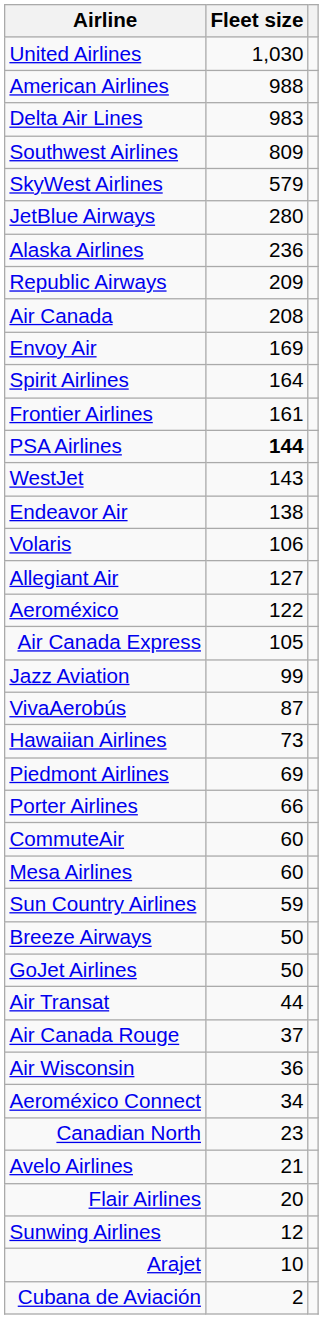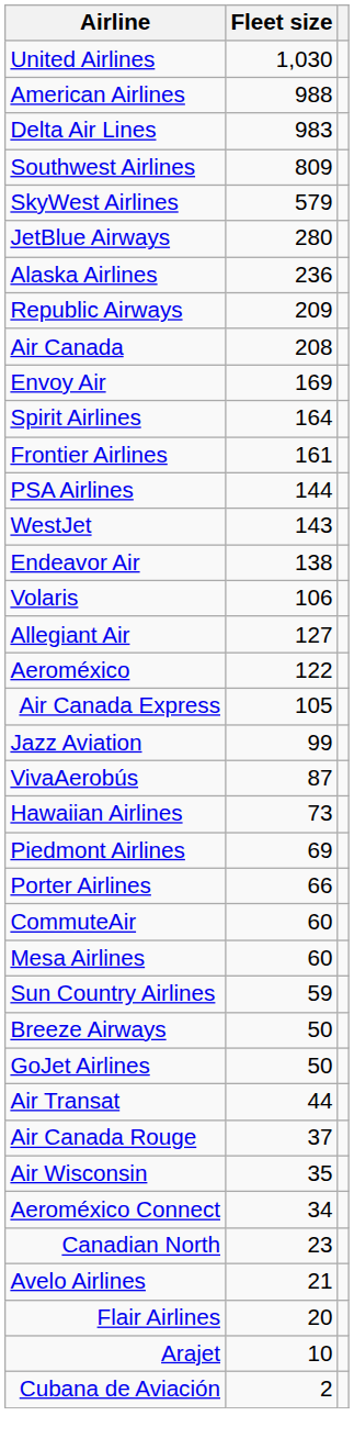 <table class="wikitable sortable static-row-numbers" style="text-align:right;">
 <tr>
 <th>Airline</th>
 <th data-sort-type="number">Fleet size</th>
 <th></th>
 </tr>
 <tr>
 <td style=text-align:left><a href='#'>United Airlines</a></td>
 <td align=right>1,030</td>
 <td></td>
 </tr>
 <tr>
 <td style="text-align:left"><a href='#'>American Airlines</a></td>
 <td align="right">988</td>
 <td></td>
 </tr>
 <tr>
 <td style="text-align:left"><a href='#'>Delta Air Lines</a></td>
 <td align="right">983</td>
 <td></td>
 </tr>
 <tr>
 <td style=text-align:left><a href='#'>Southwest Airlines</a></td>
 <td align=right>809</td>
 <td></td>
 </tr>
 <tr>
 <td style=text-align:left><a href='#'>SkyWest Airlines</a></td>
 <td align=right>579</td>
 <td></td>
 </tr>
 <tr>
 <td style="text-align:left"><a href='#'>JetBlue Airways</a></td>
 <td align="right">280</td>
 <td></td>
 </tr>
 <tr>
 <td style="text-align:left"><a href='#'>Alaska Airlines</a></td>
 <td align="right">236</td>
 <td></td>
 </tr>
 <tr>
 <td style="text-align:left"><a href='#'>Republic Airways</a></td>
 <td>209</td>
 <td></td>
 </tr>
 <tr>
 <td style="text-align:left"><a href='#'>Air Canada</a></td>
 <td align="right">208</td>
 <td></td>
 </tr>
 <tr>
 <td style="text-align:left"><a href='#'>Envoy Air</a></td>
 <td>169</td>
 <td></td>
 </tr>
 <tr>
 <td style="text-align:left"><a href='#'>Spirit Airlines</a></td>
 <td align="right">164</td>
 <td></td>
 </tr>
 <tr>
 <td style="text-align:left"><a href='#'>Frontier Airlines</a></td>
 <td>161</td>
 <td></td>
 </tr>
 <tr>
 <td style="text-align:left"><a href='#'>PSA Airlines</a></td>
-<td align="right"><strong>144</strong></td>
+<td align="right">144</td>
 <td></td>
 </tr>
 <tr>
 <td style="text-align:left"><a href='#'>WestJet</a></td>
 <td align="right">143</td>
 <td></td>
 </tr>
 <tr>
 <td style="text-align:left"><a href='#'>Endeavor Air</a></td>
 <td align="right">138</td>
 <td></td>
 </tr>
 <tr>
 <td style="text-align:left"><a href='#'>Volaris</a></td>
 <td>106</td>
 <td></td>
 </tr>
 <tr>
 <td style="text-align:left"><a href='#'>Allegiant Air</a></td>
 <td>127</td>
 <td></td>
 </tr>
 <tr>
 <td style="text-align:left"><a href='#'>Aeroméxico</a></td>
 <td align="right">122</td>
 <td></td>
 </tr>
 <tr>
 <td><a href='#'>Air Canada Express</a></td>
 <td>105</td>
 <td></td>
 </tr>
 <tr>
 <td style="text-align:left"><a href='#'>Jazz Aviation</a></td>
 <td align="right">99</td>
 <td></td>
 </tr>
 <tr>
 <td style="text-align:left"><a href='#'>VivaAerobús</a></td>
 <td>87</td>
 <td></td>
 </tr>
 <tr>
 <td style="text-align:left"><a href='#'>Hawaiian Airlines</a></td>
 <td>73</td>
 <td></td>
 </tr>
 <tr>
 <td style="text-align:left"><a href='#'>Piedmont Airlines</a></td>
 <td align="right">69</td>
 <td></td>
 </tr>
 <tr>
 <td style="text-align:left"><a href='#'>Porter Airlines</a></td>
 <td align="right">66</td>
 <td></td>
 </tr>
 <tr>
 <td style="text-align:left"><a href='#'>CommuteAir</a></td>
 <td align="right">60</td>
 <td></td>
 </tr>
 <tr>
 <td style="text-align:left"><a href='#'>Mesa Airlines</a></td>
 <td>60</td>
 <td></td>
 </tr>
 <tr>
 <td style="text-align:left"><a href='#'>Sun Country Airlines</a></td>
 <td>59</td>
 <td></td>
 </tr>
 <tr>
 <td style="text-align:left"><a href='#'>Breeze Airways</a></td>
 <td>50</td>
 <td></td>
 </tr>
 <tr>
 <td style="text-align:left"><a href='#'>GoJet Airlines</a></td>
 <td>50</td>
 <td></td>
 </tr>
 <tr>
 <td style="text-align:left"><a href='#'>Air Transat</a></td>
 <td>44</td>
 <td></td>
 </tr>
 <tr>
 <td style="text-align:left"><a href='#'>Air Canada Rouge</a></td>
 <td align="right">37</td>
 <td></td>
 </tr>
 <tr>
 <td style="text-align:left"><a href='#'>Air Wisconsin</a></td>
-<td>36</td>
+<td>35</td>
 <td></td>
 </tr>
 <tr>
 <td style="text-align:left"><a href='#'>Aeroméxico Connect</a></td>
 <td align="right">34</td>
 <td></td>
 </tr>
 <tr>
 <td><a href='#'>Canadian North</a></td>
 <td>23</td>
 <td></td>
 </tr>
 <tr>
 <td style="text-align:left"><a href='#'>Avelo Airlines</a></td>
 <td>21</td>
 <td></td>
 </tr>
 <tr>
 <td><a href='#'>Flair Airlines</a></td>
 <td>20</td>
 <td></td>
 </tr>
 <tr>
-<td style="text-align:left"><a href='#'>Sunwing Airlines</a></td>
-<td align="right">12</td>
-<td></td>
-</tr>
-<tr>
 <td><a href='#'>Arajet</a></td>
 <td>10</td>
 <td></td>
 </tr>
 <tr>
 <td><a href='#'>Cubana de Aviación</a></td>
 <td>2</td>
 <td></td>
 </tr>
 </table>
